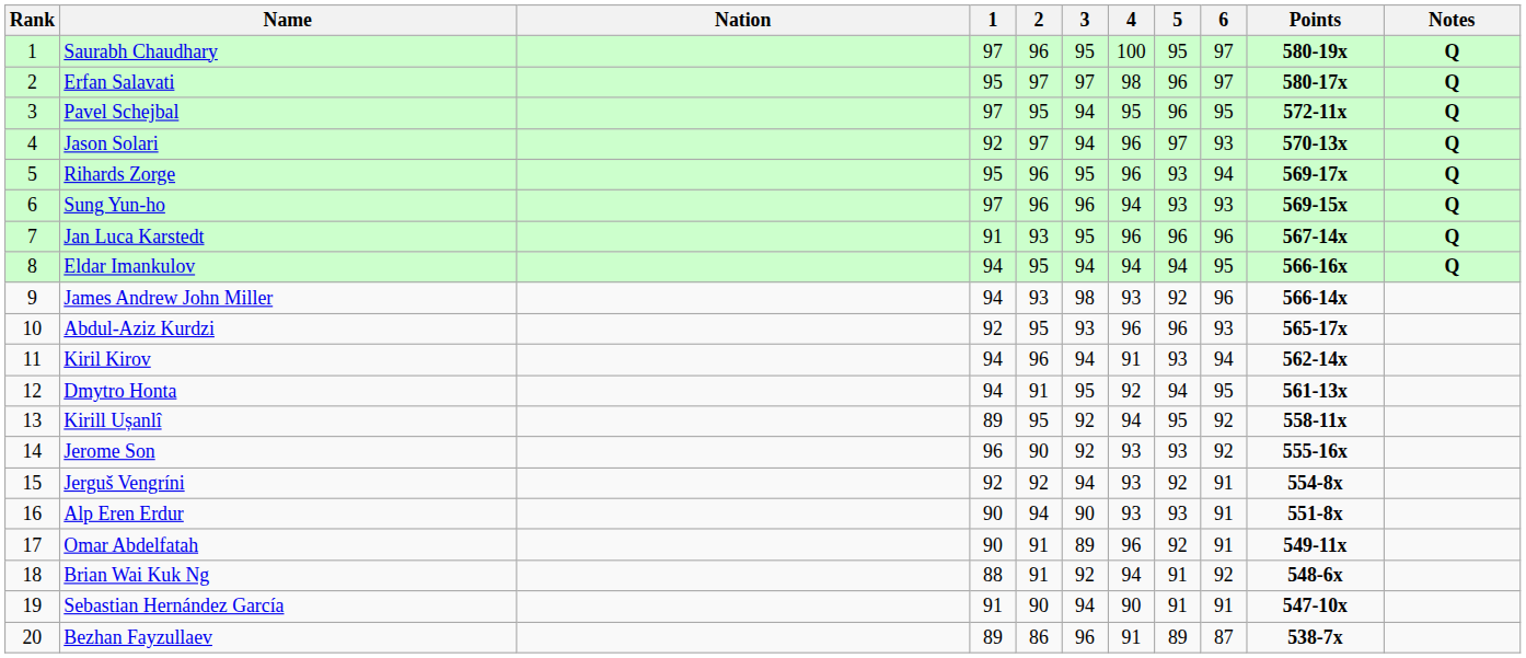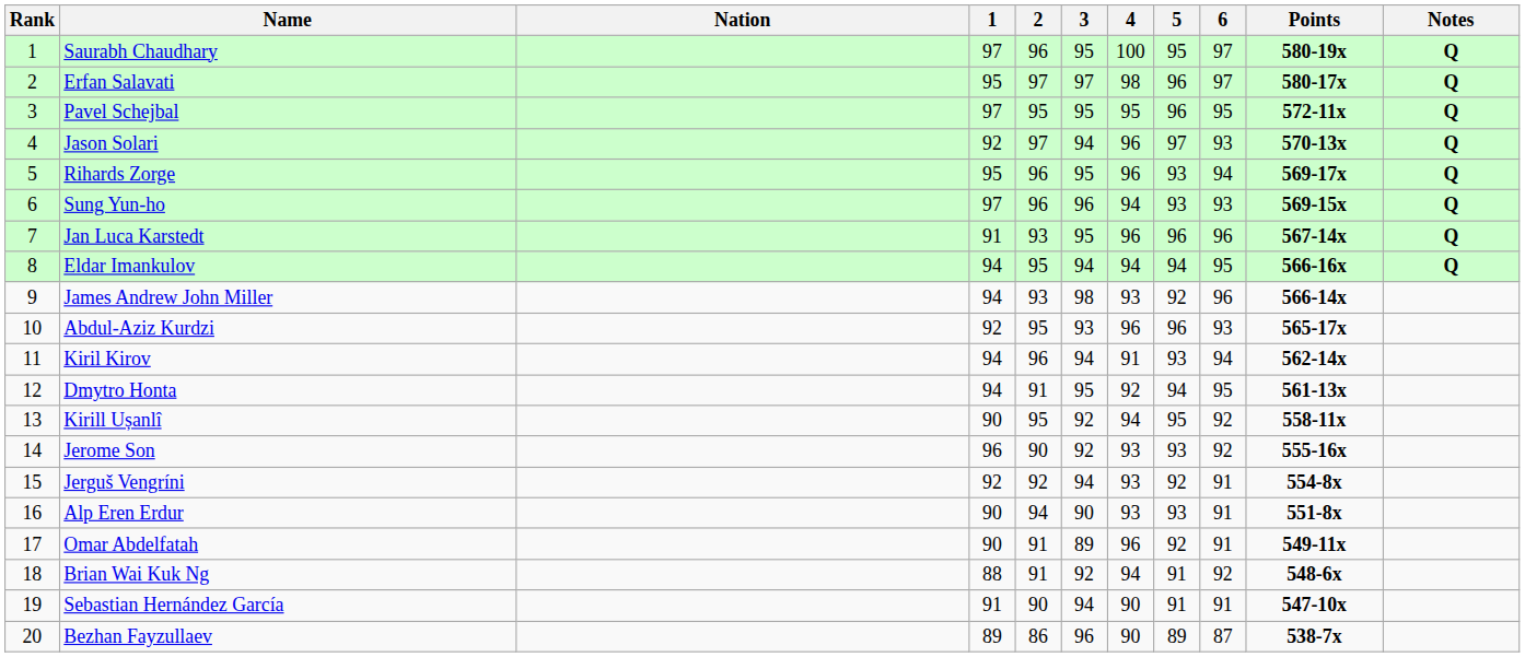 <table class="wikitable" style="text-align:center;">
 <tr>
 <th>Rank</th>
 <th style="width:25em;">Name</th>
 <th style="width:25em;">Nation</th>
 <th style="width:2em;">1</th>
 <th style="width:2em;">2</th>
 <th style="width:2em;">3</th>
 <th style="width:2em;">4</th>
 <th style="width:2em;">5</th>
 <th style="width:2em;">6</th>
 <th style="width:7em;">Points</th>
 <th style="width:7em;">Notes</th>
 </tr>
 <tr bgcolor=ccffcc>
 <td>1</td>
 <td align=left><a href='#'>Saurabh Chaudhary</a></td>
 <td align=left></td>
 <td>97</td>
 <td>96</td>
 <td>95</td>
 <td>100</td>
 <td>95</td>
 <td>97</td>
 <td><strong>580-19x</strong></td>
 <td><strong>Q</strong></td>
 </tr>
 <tr bgcolor=ccffcc>
 <td>2</td>
 <td align=left><a href='#'>Erfan Salavati</a></td>
 <td align=left></td>
 <td>95</td>
 <td>97</td>
 <td>97</td>
 <td>98</td>
 <td>96</td>
 <td>97</td>
 <td><strong>580-17x</strong></td>
 <td><strong>Q</strong></td>
 </tr>
 <tr bgcolor=ccffcc>
 <td>3</td>
 <td align=left><a href='#'>Pavel Schejbal</a></td>
 <td align=left></td>
 <td>97</td>
 <td>95</td>
-<td>94</td>
+<td>95</td>
 <td>95</td>
 <td>96</td>
 <td>95</td>
 <td><strong>572-11x</strong></td>
 <td><strong>Q</strong></td>
 </tr>
 <tr bgcolor=ccffcc>
 <td>4</td>
 <td align=left><a href='#'>Jason Solari</a></td>
 <td align=left></td>
 <td>92</td>
 <td>97</td>
 <td>94</td>
 <td>96</td>
 <td>97</td>
 <td>93</td>
 <td><strong>570-13x</strong></td>
 <td><strong>Q</strong></td>
 </tr>
 <tr bgcolor=ccffcc>
 <td>5</td>
 <td align=left><a href='#'>Rihards Zorge</a></td>
 <td align=left></td>
 <td>95</td>
 <td>96</td>
 <td>95</td>
 <td>96</td>
 <td>93</td>
 <td>94</td>
 <td><strong>569-17x</strong></td>
 <td><strong>Q</strong></td>
 </tr>
 <tr bgcolor=ccffcc>
 <td>6</td>
 <td align=left><a href='#'>Sung Yun-ho</a></td>
 <td align=left></td>
 <td>97</td>
 <td>96</td>
 <td>96</td>
 <td>94</td>
 <td>93</td>
 <td>93</td>
 <td><strong>569-15x</strong></td>
 <td><strong>Q</strong></td>
 </tr>
 <tr bgcolor=ccffcc>
 <td>7</td>
 <td align=left><a href='#'>Jan Luca Karstedt</a></td>
 <td align=left></td>
 <td>91</td>
 <td>93</td>
 <td>95</td>
 <td>96</td>
 <td>96</td>
 <td>96</td>
 <td><strong>567-14x</strong></td>
 <td><strong>Q</strong></td>
 </tr>
 <tr bgcolor=ccffcc>
 <td>8</td>
 <td align=left><a href='#'>Eldar Imankulov</a></td>
 <td align=left></td>
 <td>94</td>
 <td>95</td>
 <td>94</td>
 <td>94</td>
 <td>94</td>
 <td>95</td>
 <td><strong>566-16x</strong></td>
 <td><strong>Q</strong></td>
 </tr>
 <tr>
 <td>9</td>
 <td align=left><a href='#'>James Andrew John Miller</a></td>
 <td align=left></td>
 <td>94</td>
 <td>93</td>
 <td>98</td>
 <td>93</td>
 <td>92</td>
 <td>96</td>
 <td><strong>566-14x</strong></td>
 <td></td>
 </tr>
 <tr>
 <td>10</td>
 <td align=left><a href='#'>Abdul-Aziz Kurdzi</a></td>
 <td align=left></td>
 <td>92</td>
 <td>95</td>
 <td>93</td>
 <td>96</td>
 <td>96</td>
 <td>93</td>
 <td><strong>565-17x</strong></td>
 <td></td>
 </tr>
 <tr>
 <td>11</td>
 <td align=left><a href='#'>Kiril Kirov</a></td>
 <td align=left></td>
 <td>94</td>
 <td>96</td>
 <td>94</td>
 <td>91</td>
 <td>93</td>
 <td>94</td>
 <td><strong>562-14x</strong></td>
 <td></td>
 </tr>
 <tr>
 <td>12</td>
 <td align=left><a href='#'>Dmytro Honta</a></td>
 <td align=left></td>
 <td>94</td>
 <td>91</td>
 <td>95</td>
 <td>92</td>
 <td>94</td>
 <td>95</td>
 <td><strong>561-13x</strong></td>
 <td></td>
 </tr>
 <tr>
 <td>13</td>
 <td align=left><a href='#'>Kirill Ușanlî</a></td>
 <td align=left></td>
-<td>89</td>
+<td>90</td>
 <td>95</td>
 <td>92</td>
 <td>94</td>
 <td>95</td>
 <td>92</td>
 <td><strong>558-11x</strong></td>
 <td></td>
 </tr>
 <tr>
 <td>14</td>
 <td align=left><a href='#'>Jerome Son</a></td>
 <td align=left></td>
 <td>96</td>
 <td>90</td>
 <td>92</td>
 <td>93</td>
 <td>93</td>
 <td>92</td>
 <td><strong>555-16x</strong></td>
 <td></td>
 </tr>
 <tr>
 <td>15</td>
 <td align=left><a href='#'>Jerguš Vengríni</a></td>
 <td align=left></td>
 <td>92</td>
 <td>92</td>
 <td>94</td>
 <td>93</td>
 <td>92</td>
 <td>91</td>
 <td><strong>554-8x</strong></td>
 <td></td>
 </tr>
 <tr>
 <td>16</td>
 <td align=left><a href='#'>Alp Eren Erdur</a></td>
 <td align=left></td>
 <td>90</td>
 <td>94</td>
 <td>90</td>
 <td>93</td>
 <td>93</td>
 <td>91</td>
 <td><strong>551-8x</strong></td>
 <td></td>
 </tr>
 <tr>
 <td>17</td>
 <td align=left><a href='#'>Omar Abdelfatah</a></td>
 <td align=left></td>
 <td>90</td>
 <td>91</td>
 <td>89</td>
 <td>96</td>
 <td>92</td>
 <td>91</td>
 <td><strong>549-11x</strong></td>
 <td></td>
 </tr>
 <tr>
 <td>18</td>
 <td align=left><a href='#'>Brian Wai Kuk Ng</a></td>
 <td align=left></td>
 <td>88</td>
 <td>91</td>
 <td>92</td>
 <td>94</td>
 <td>91</td>
 <td>92</td>
 <td><strong>548-6x</strong></td>
 <td></td>
 </tr>
 <tr>
 <td>19</td>
 <td align=left><a href='#'>Sebastian Hernández García</a></td>
 <td align=left></td>
 <td>91</td>
 <td>90</td>
 <td>94</td>
 <td>90</td>
 <td>91</td>
 <td>91</td>
 <td><strong>547-10x</strong></td>
 <td></td>
 </tr>
 <tr>
 <td>20</td>
 <td align=left><a href='#'>Bezhan Fayzullaev</a></td>
 <td align=left></td>
 <td>89</td>
 <td>86</td>
 <td>96</td>
-<td>91</td>
+<td>90</td>
 <td>89</td>
 <td>87</td>
 <td><strong>538-7x</strong></td>
 <td></td>
 </tr>
 </table>
